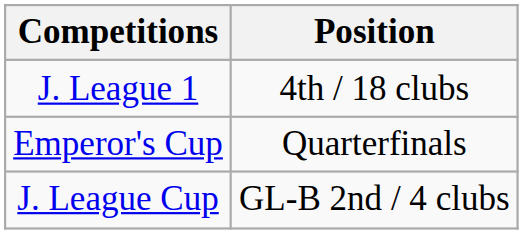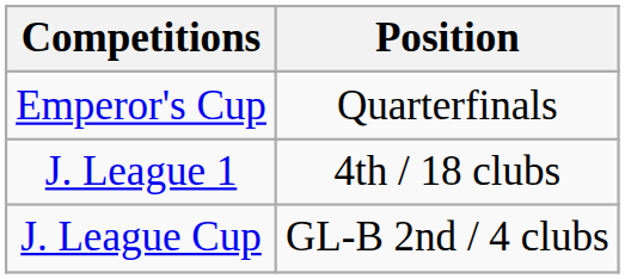 <table class="wikitable" style="text-align:center;">
 <tr>
 <th>Competitions</th>
 <th>Position</th>
 </tr>
 <tr>
+<td><a href='#'>Emperor's Cup</a></td>
+<td>Quarterfinals</td>
+</tr>
+<tr>
 <td><a href='#'>J. League 1</a></td>
 <td>4th / 18 clubs</td>
-</tr>
-<tr>
-<td><a href='#'>Emperor's Cup</a></td>
-<td>Quarterfinals</td>
 </tr>
 <tr>
 <td><a href='#'>J. League Cup</a></td>
 <td>GL-B 2nd / 4 clubs</td>
 </tr>
 </table>
